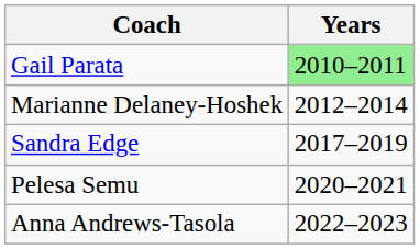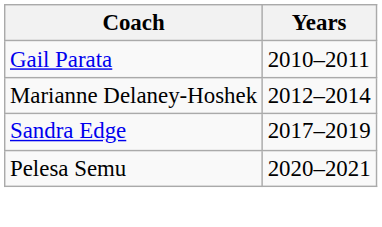 <table class="wikitable collapsible">
 <tr>
 <th>Coach</th>
 <th>Years</th>
 </tr>
 <tr>
 <td><a href='#'>Gail Parata</a></td>
-<td style="background: lightgreen;">2010–2011</td>
+<td>2010–2011</td>
 </tr>
 <tr>
 <td>Marianne Delaney-Hoshek</td>
 <td>2012–2014</td>
 </tr>
 <tr>
 <td><a href='#'>Sandra Edge</a></td>
 <td>2017–2019</td>
 </tr>
 <tr>
 <td>Pelesa Semu</td>
 <td>2020–2021</td>
 </tr>
-<tr>
-<td>Anna Andrews-Tasola</td>
-<td>2022–2023</td>
-</tr>
 </table>
